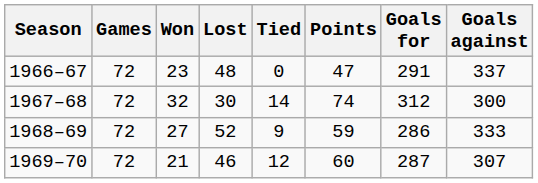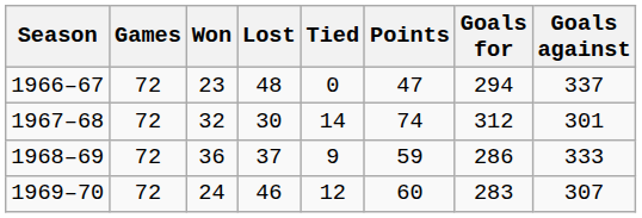 <table class="wikitable" style="text-align:center">
 <tr>
 <th>Season</th>
 <th>Games</th>
 <th>Won</th>
 <th>Lost</th>
 <th>Tied</th>
 <th>Points</th>
 <th>Goals<br>for</th>
 <th>Goals<br>against</th>
 </tr>
 <tr>
 <td>1966–67</td>
 <td>72</td>
 <td>23</td>
 <td>48</td>
 <td>0</td>
 <td>47</td>
-<td>291</td>
+<td>294</td>
 <td>337</td>
 </tr>
 <tr>
 <td>1967–68</td>
 <td>72</td>
 <td>32</td>
 <td>30</td>
 <td>14</td>
 <td>74</td>
 <td>312</td>
-<td>300</td>
+<td>301</td>
 </tr>
 <tr>
 <td>1968–69</td>
 <td>72</td>
-<td>27</td>
-<td>52</td>
+<td>36</td>
+<td>37</td>
 <td>9</td>
 <td>59</td>
 <td>286</td>
 <td>333</td>
 </tr>
 <tr>
 <td>1969–70</td>
 <td>72</td>
-<td>21</td>
+<td>24</td>
 <td>46</td>
 <td>12</td>
 <td>60</td>
-<td>287</td>
+<td>283</td>
 <td>307</td>
 </tr>
 </table>
